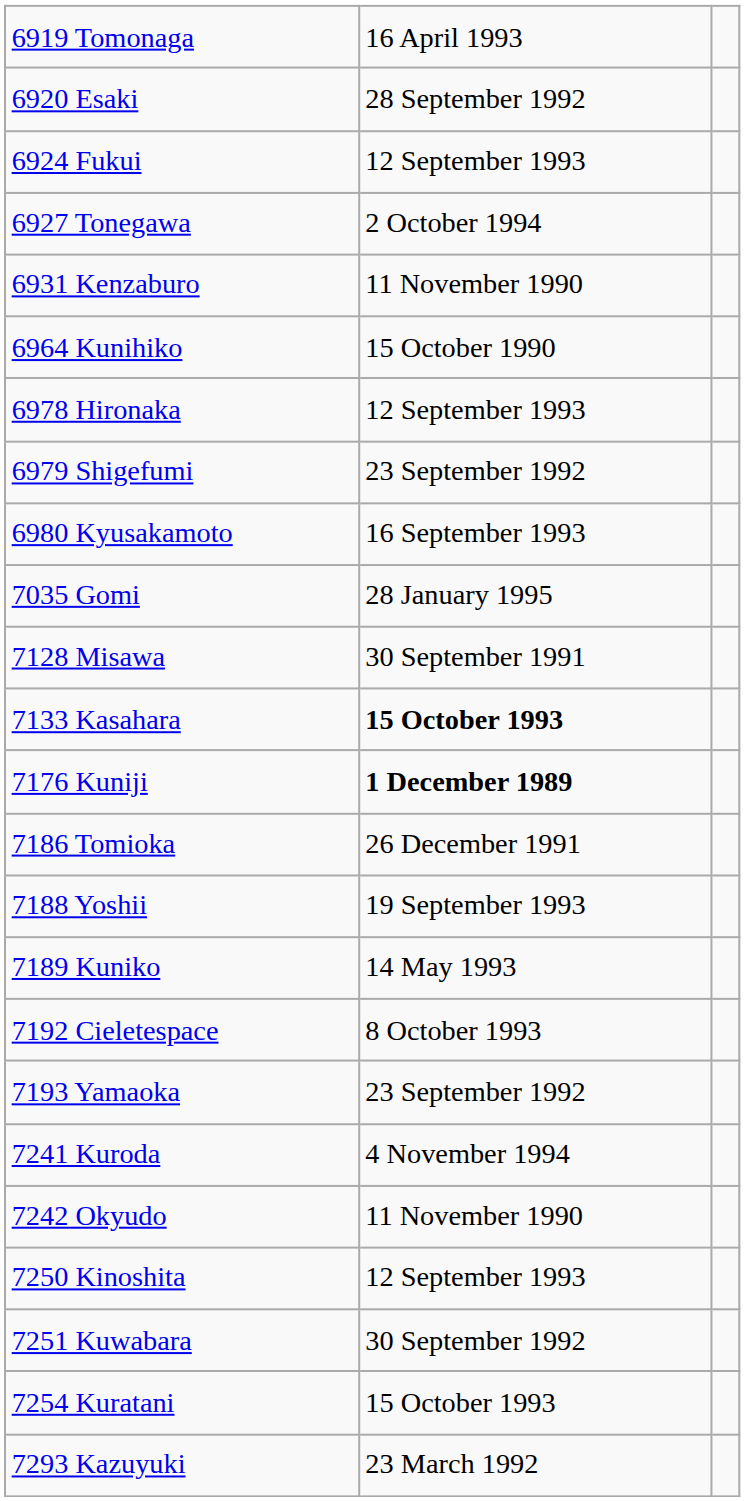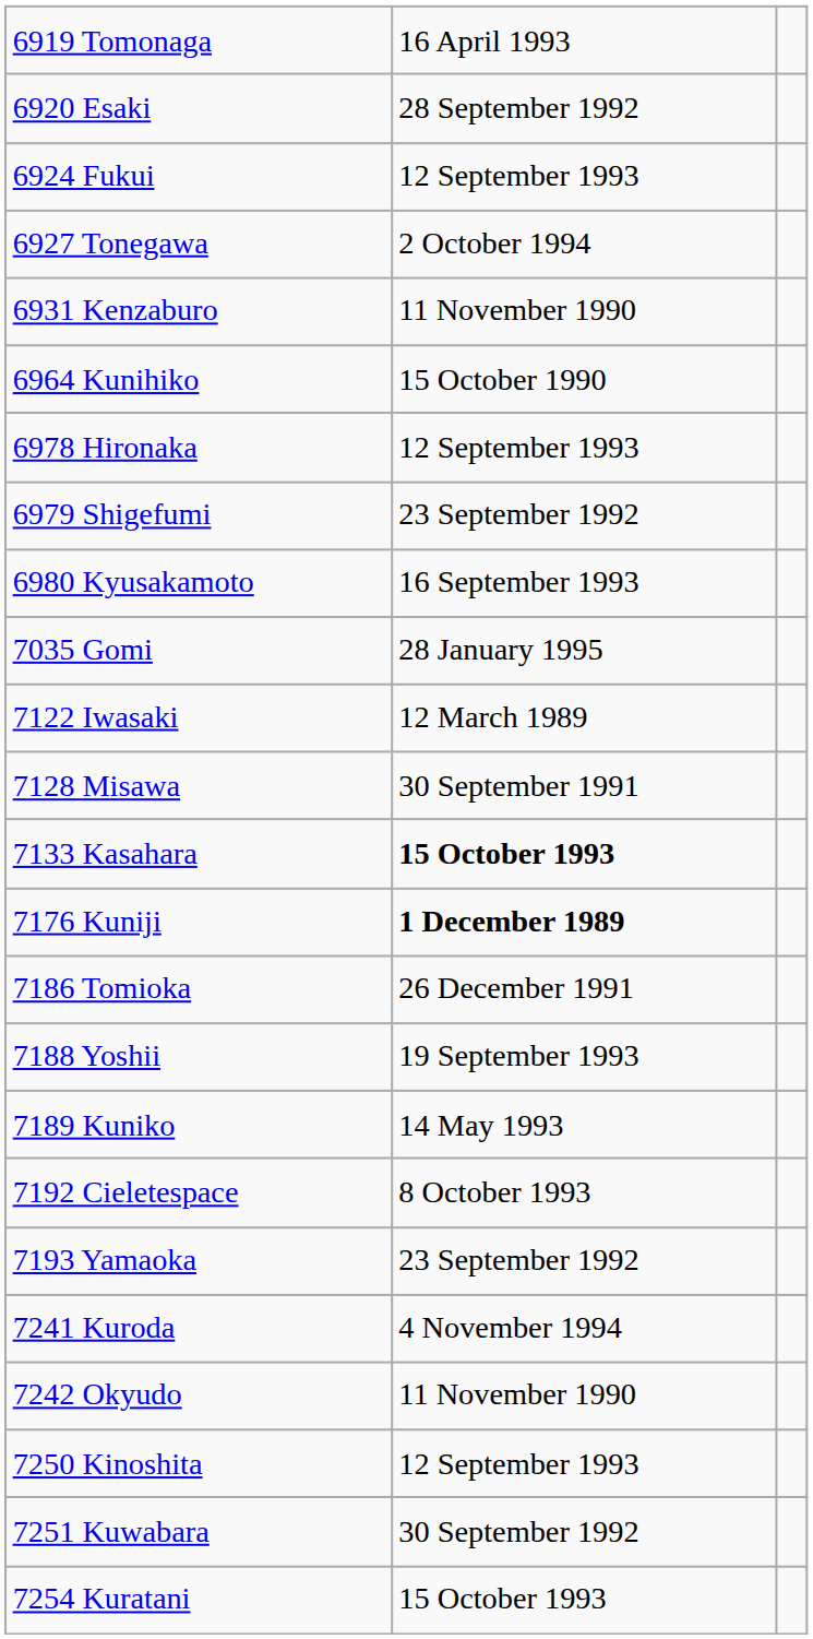 <table class="wikitable" style="font-size: 89%; float: left; width: 26em; margin-right: 1em; line-height: 1.65em">
 <tr>
 <td><a href='#'>6919 Tomonaga</a></td>
 <td>16 April 1993</td>
 <td><small></small> </td>
 </tr>
 <tr>
 <td><a href='#'>6920 Esaki</a></td>
 <td>28 September 1992</td>
 <td><small></small> </td>
 </tr>
 <tr>
 <td><a href='#'>6924 Fukui</a></td>
 <td>12 September 1993</td>
 <td><small></small> </td>
 </tr>
 <tr>
 <td><a href='#'>6927 Tonegawa</a></td>
 <td>2 October 1994</td>
 <td><small></small> </td>
 </tr>
 <tr>
 <td><a href='#'>6931 Kenzaburo</a></td>
 <td>11 November 1990</td>
 <td><small></small> </td>
 </tr>
 <tr>
 <td><a href='#'>6964 Kunihiko</a></td>
 <td>15 October 1990</td>
 <td><small></small> </td>
 </tr>
 <tr>
 <td><a href='#'>6978 Hironaka</a></td>
 <td>12 September 1993</td>
 <td><small></small> </td>
 </tr>
 <tr>
 <td><a href='#'>6979 Shigefumi</a></td>
 <td>23 September 1992</td>
 <td><small></small> </td>
 </tr>
 <tr>
 <td><a href='#'>6980 Kyusakamoto</a></td>
 <td>16 September 1993</td>
 <td><small></small> </td>
 </tr>
 <tr>
 <td><a href='#'>7035 Gomi</a></td>
 <td>28 January 1995</td>
+<td><small></small> </td>
+</tr>
+<tr>
+<td><a href='#'>7122 Iwasaki</a></td>
+<td>12 March 1989</td>
 <td><small></small> </td>
 </tr>
 <tr>
 <td><a href='#'>7128 Misawa</a></td>
 <td>30 September 1991</td>
 <td><small></small> </td>
 </tr>
 <tr>
 <td><a href='#'>7133 Kasahara</a></td>
 <td><strong>15 October 1993</strong></td>
 <td><small></small> </td>
 </tr>
 <tr>
 <td><a href='#'>7176 Kuniji</a></td>
 <td><strong>1 December 1989</strong></td>
 <td><small></small> </td>
 </tr>
 <tr>
 <td><a href='#'>7186 Tomioka</a></td>
 <td>26 December 1991</td>
 <td><small></small> </td>
 </tr>
 <tr>
 <td><a href='#'>7188 Yoshii</a></td>
 <td>19 September 1993</td>
 <td><small></small> </td>
 </tr>
 <tr>
 <td><a href='#'>7189 Kuniko</a></td>
 <td>14 May 1993</td>
 <td><small></small> </td>
 </tr>
 <tr>
 <td><a href='#'>7192 Cieletespace</a></td>
 <td>8 October 1993</td>
 <td><small></small> </td>
 </tr>
 <tr>
 <td><a href='#'>7193 Yamaoka</a></td>
 <td>23 September 1992</td>
 <td><small></small> </td>
 </tr>
 <tr>
 <td><a href='#'>7241 Kuroda</a></td>
 <td>4 November 1994</td>
 <td><small></small> </td>
 </tr>
 <tr>
 <td><a href='#'>7242 Okyudo</a></td>
 <td>11 November 1990</td>
 <td><small></small> </td>
 </tr>
 <tr>
 <td><a href='#'>7250 Kinoshita</a></td>
 <td>12 September 1993</td>
 <td><small></small> </td>
 </tr>
 <tr>
 <td><a href='#'>7251 Kuwabara</a></td>
 <td>30 September 1992</td>
 <td><small></small> </td>
 </tr>
 <tr>
 <td><a href='#'>7254 Kuratani</a></td>
 <td>15 October 1993</td>
 <td><small></small> </td>
 </tr>
-<tr>
-<td><a href='#'>7293 Kazuyuki</a></td>
-<td>23 March 1992</td>
-<td><small></small> </td>
-</tr>
 </table>
